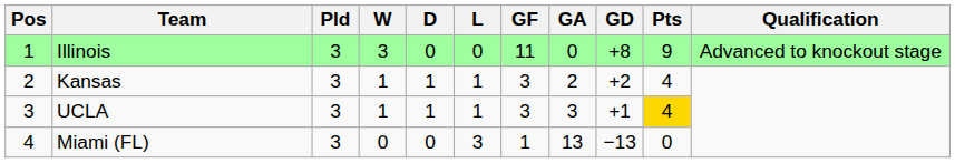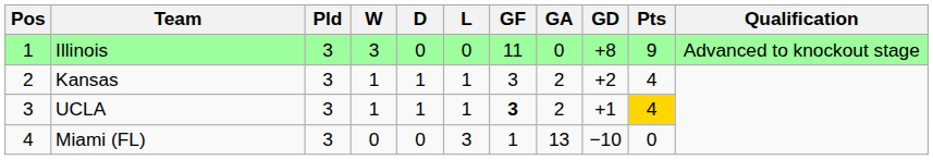 <table class="wikitable" style="text-align:center; margin: 1em auto">
 <tr>
 <th style="width:2em">Pos</th>
 <th style="width:13em">Team</th>
 <th style="width:2em">Pld</th>
 <th style="width:2em">W</th>
 <th style="width:2em">D</th>
 <th style="width:2em">L</th>
 <th style="width:2em">GF</th>
 <th style="width:2em">GA</th>
 <th style="width:2em">GD</th>
 <th style="width:2em">Pts</th>
 <th style="width:13em">Qualification</th>
 </tr>
 <tr bgcolor="#9eff9e">
 <td>1</td>
 <td style="text-align:left">Illinois</td>
 <td>3</td>
 <td>3</td>
 <td>0</td>
 <td>0</td>
 <td>11</td>
 <td>0</td>
 <td>+8<strong></strong></td>
 <td>9</td>
 <td>Advanced to knockout stage</td>
 </tr>
 <tr>
 <td>2</td>
 <td style="text-align:left">Kansas</td>
 <td>3</td>
 <td>1</td>
 <td>1</td>
 <td>1</td>
 <td>3</td>
 <td>2</td>
 <td>+2</td>
 <td>4</td>
 </tr>
 <tr>
 <td>3</td>
 <td style="text-align:left">UCLA</td>
 <td>3</td>
 <td>1</td>
 <td>1</td>
 <td>1</td>
-<td>3</td>
-<td>3</td>
+<td><strong>3</strong></td>
+<td>2</td>
 <td>+1</td>
 <td style="background: gold;">4</td>
 </tr>
 <tr>
 <td>4</td>
 <td style="text-align:left">Miami (FL)</td>
 <td>3</td>
 <td>0</td>
 <td>0</td>
 <td>3</td>
 <td>1</td>
 <td>13</td>
-<td>−13<strong></strong></td>
+<td>−10<strong></strong></td>
 <td>0</td>
 </tr>
 </table>
